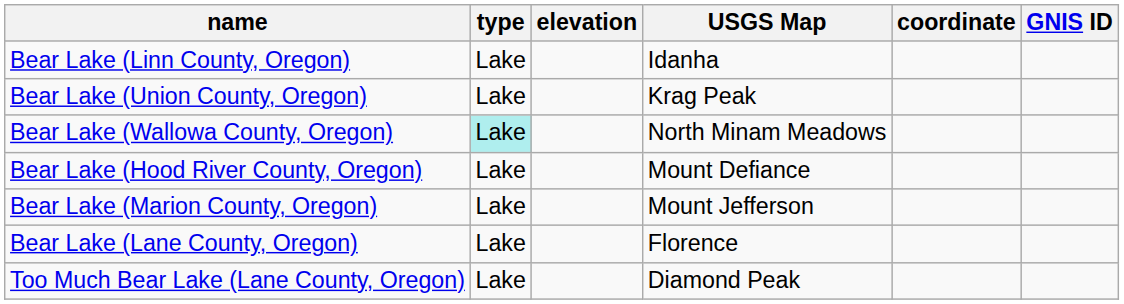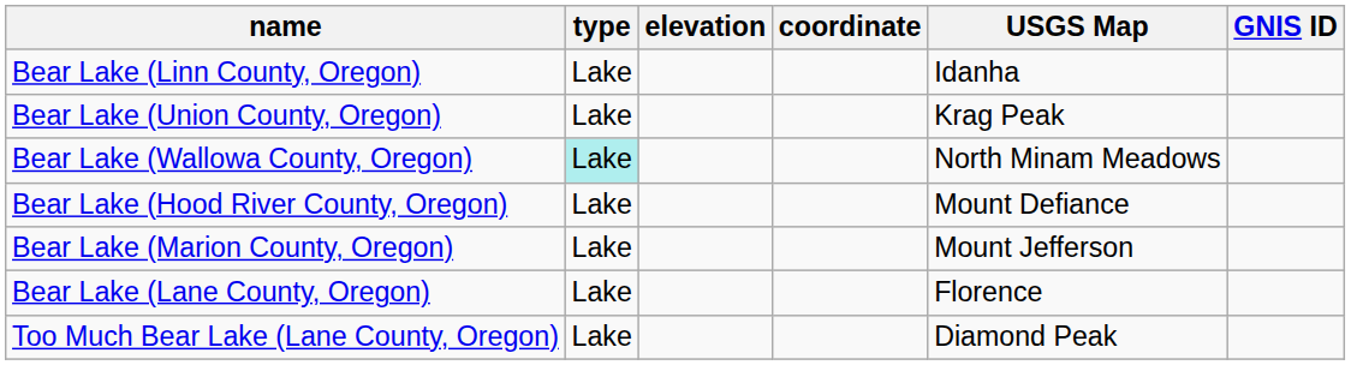 <table class="wikitable sortable">
 <tr>
 <th>name</th>
 <th>type</th>
 <th>elevation</th>
+<th>coordinate</th>
 <th>USGS Map</th>
-<th>coordinate</th>
 <th><a href='#'>GNIS</a> ID</th>
 </tr>
 <tr>
 <td><a href='#'>Bear Lake (Linn County, Oregon)</a></td>
 <td>Lake</td>
 <td></td>
+<td></td>
 <td>Idanha</td>
-<td></td>
 <td></td>
 </tr>
 <tr>
 <td><a href='#'>Bear Lake (Union County, Oregon)</a></td>
 <td>Lake</td>
 <td></td>
+<td></td>
 <td>Krag Peak</td>
-<td></td>
 <td></td>
 </tr>
 <tr>
 <td><a href='#'>Bear Lake (Wallowa County, Oregon)</a></td>
 <td style="background: paleturquoise;">Lake</td>
 <td></td>
+<td></td>
 <td>North Minam Meadows</td>
-<td></td>
 <td></td>
 </tr>
 <tr>
 <td><a href='#'>Bear Lake (Hood River County, Oregon)</a></td>
 <td>Lake</td>
 <td></td>
+<td></td>
 <td>Mount Defiance</td>
-<td></td>
 <td></td>
 </tr>
 <tr>
 <td><a href='#'>Bear Lake (Marion County, Oregon)</a></td>
 <td>Lake</td>
 <td></td>
+<td></td>
 <td>Mount Jefferson</td>
-<td></td>
 <td></td>
 </tr>
 <tr>
 <td><a href='#'>Bear Lake (Lane County, Oregon)</a></td>
 <td>Lake</td>
 <td></td>
+<td></td>
 <td>Florence</td>
-<td></td>
 <td></td>
 </tr>
 <tr>
 <td><a href='#'>Too Much Bear Lake (Lane County, Oregon)</a></td>
 <td>Lake</td>
 <td></td>
+<td></td>
 <td>Diamond Peak</td>
-<td></td>
 <td></td>
 </tr>
 </table>
